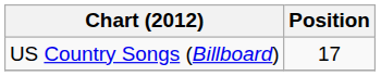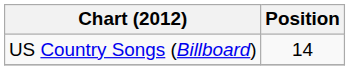 <table class="wikitable sortable">
 <tr>
 <th scope="col">Chart (2012)</th>
 <th scope="col">Position</th>
 </tr>
 <tr>
 <td>US <a href='#'>Country Songs</a> (<em><a href='#'>Billboard</a></em>)</td>
-<td align="center">17</td>
+<td align="center">14</td>
 </tr>
 <tr>
 </tr>
 </table>
